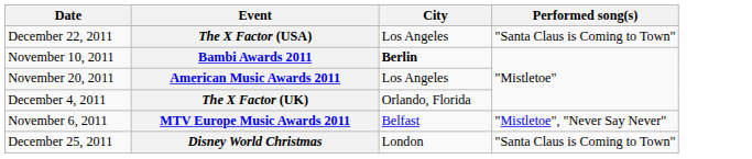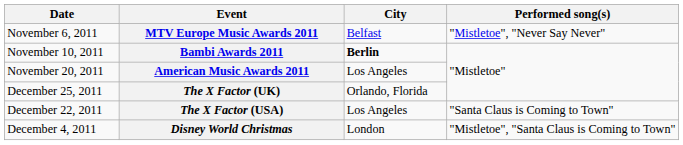 <table class="wikitable sortable plainrowheaders">
 <tr>
 <th scope="col" style="width:9em;">Date</th>
 <th scope="col" style="width:18em;">Event</th>
 <th scope="col" style="width:8em;">City</th>
 <th scope="col">Performed song(s)</th>
 </tr>
 <tr>
-<td>December 22, 2011</td>
-<th scope="row"><em>The X Factor</em> (USA)</th>
-<td>Los Angeles</td>
-<td>"Santa Claus is Coming to Town"</td>
+<td>November 6, 2011</td>
+<th scope="row"><a href='#'>MTV Europe Music Awards 2011</a></th>
+<td><a href='#'>Belfast</a></td>
+<td>"<a href='#'>Mistletoe</a>", "Never Say Never"</td>
 </tr>
 <tr>
 <td>November 10, 2011</td>
 <th scope="row"><a href='#'>Bambi Awards 2011</a></th>
 <td><strong>Berlin</strong></td>
 <td rowspan="3">"Mistletoe"</td>
 </tr>
 <tr>
 <td>November 20, 2011</td>
 <th scope="row"><a href='#'>American Music Awards 2011</a></th>
 <td>Los Angeles</td>
 </tr>
 <tr>
-<td>December 4, 2011</td>
+<td>December 25, 2011</td>
 <th scope="row"><em>The X Factor</em> (UK)</th>
 <td>Orlando, Florida</td>
 </tr>
 <tr>
-<td>November 6, 2011</td>
-<th scope="row"><a href='#'>MTV Europe Music Awards 2011</a></th>
-<td><a href='#'>Belfast</a></td>
-<td>"<a href='#'>Mistletoe</a>", "Never Say Never"</td>
+<td>December 22, 2011</td>
+<th scope="row"><em>The X Factor</em> (USA)</th>
+<td>Los Angeles</td>
+<td>"Santa Claus is Coming to Town"</td>
 </tr>
 <tr>
-<td>December 25, 2011</td>
+<td>December 4, 2011</td>
 <th scope="row"><em>Disney World  Christmas</em></th>
 <td>London</td>
-<td>"Santa Claus is Coming to Town"</td>
+<td>"Mistletoe", "Santa Claus is Coming to Town"</td>
 </tr>
 </table>
